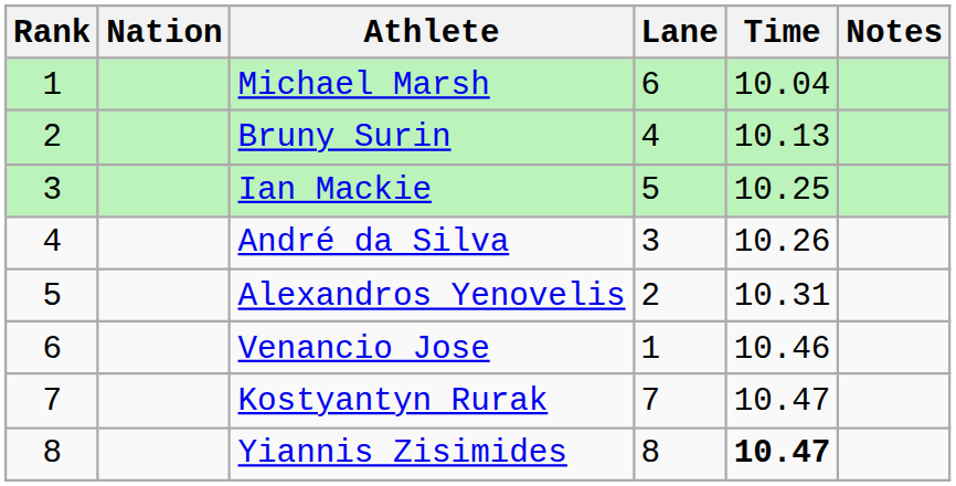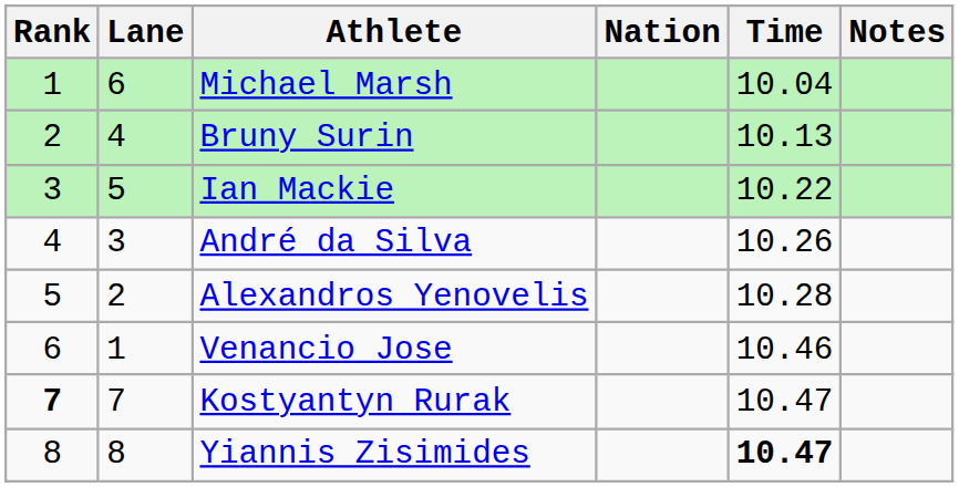 <table class="wikitable sortable">
 <tr>
 <th>Rank</th>
+<th>Lane</th>
+<th>Athlete</th>
 <th>Nation</th>
-<th>Athlete</th>
-<th>Lane</th>
 <th>Time</th>
 <th>Notes</th>
 </tr>
 <tr style="background:#bbf3bb;">
 <td align="center">1</td>
+<td>6</td>
+<td><a href='#'>Michael Marsh</a></td>
 <td></td>
-<td><a href='#'>Michael Marsh</a></td>
-<td>6</td>
 <td align="center">10.04</td>
 <td align=center></td>
 </tr>
 <tr style="background:#bbf3bb;">
 <td align="center">2</td>
+<td>4</td>
+<td><a href='#'>Bruny Surin</a></td>
 <td></td>
-<td><a href='#'>Bruny Surin</a></td>
-<td>4</td>
 <td align="center">10.13</td>
 <td align=center></td>
 </tr>
 <tr style="background:#bbf3bb;">
 <td align="center">3</td>
+<td>5</td>
+<td><a href='#'>Ian Mackie</a></td>
 <td></td>
-<td><a href='#'>Ian Mackie</a></td>
-<td>5</td>
-<td align="center">10.25</td>
+<td align="center">10.22</td>
 <td align=center></td>
 </tr>
 <tr>
 <td align="center">4</td>
+<td>3</td>
+<td><a href='#'>André da Silva</a></td>
 <td></td>
-<td><a href='#'>André da Silva</a></td>
-<td>3</td>
 <td align="center">10.26</td>
 <td></td>
 </tr>
 <tr>
 <td align="center">5</td>
+<td>2</td>
+<td><a href='#'>Alexandros Yenovelis</a></td>
 <td></td>
-<td><a href='#'>Alexandros Yenovelis</a></td>
-<td>2</td>
-<td align="center">10.31</td>
+<td align="center">10.28</td>
 <td></td>
 </tr>
 <tr>
 <td align="center">6</td>
+<td>1</td>
+<td><a href='#'>Venancio Jose</a></td>
 <td></td>
-<td><a href='#'>Venancio Jose</a></td>
-<td>1</td>
 <td align="center">10.46</td>
 <td></td>
 </tr>
 <tr>
-<td align="center">7</td>
+<td align="center"><strong>7</strong></td>
+<td>7</td>
+<td><a href='#'>Kostyantyn Rurak</a></td>
 <td></td>
-<td><a href='#'>Kostyantyn Rurak</a></td>
-<td>7</td>
 <td align="center">10.47</td>
 <td></td>
 </tr>
 <tr>
 <td align="center">8</td>
+<td>8</td>
+<td><a href='#'>Yiannis Zisimides</a></td>
 <td></td>
-<td><a href='#'>Yiannis Zisimides</a></td>
-<td>8</td>
 <td align="center"><strong>10.47</strong></td>
 <td></td>
 </tr>
 </table>
